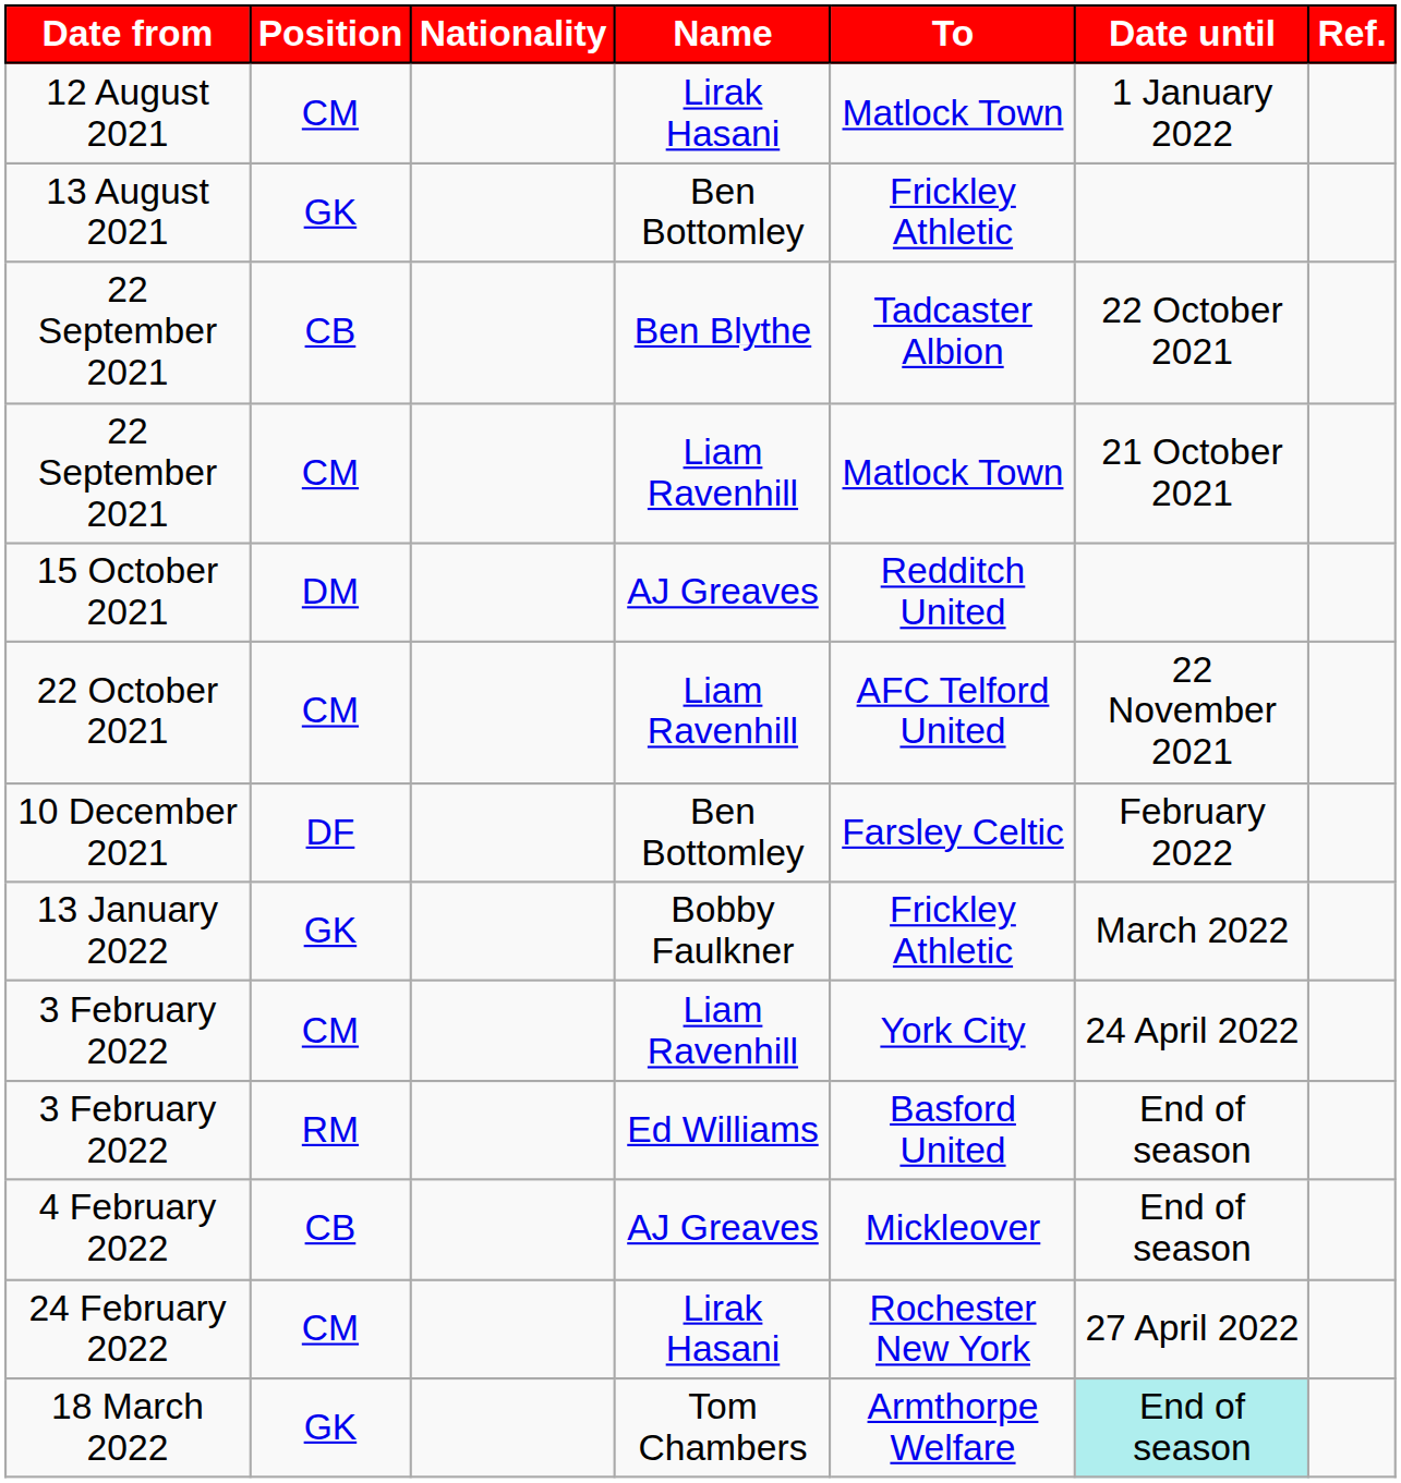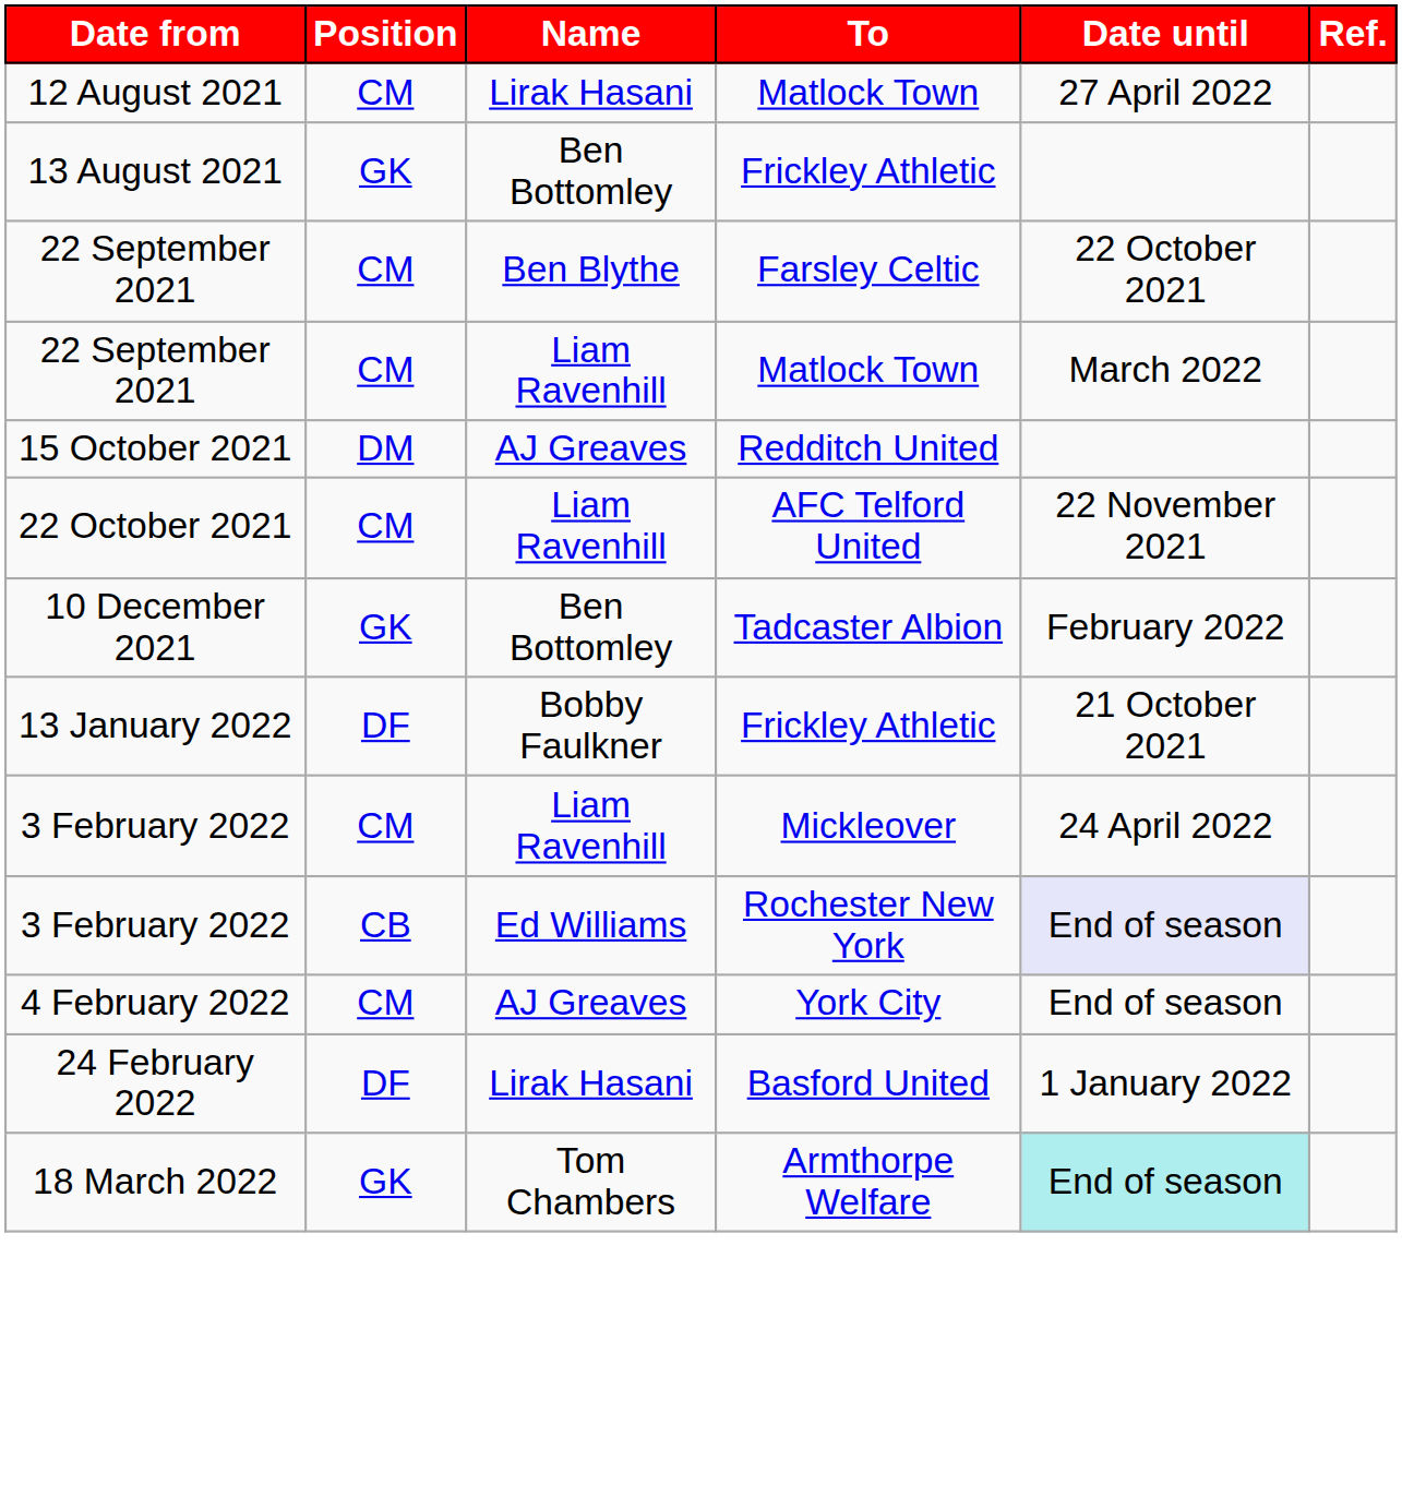 <table class="wikitable" style="text-align:center;">
 <tr>
 <th style="background:red;border:1px solid black;color:white;">Date from</th>
 <th style="background:red;border:1px solid black;color:white;">Position</th>
-<th style="background:red;border:1px solid black;color:white;">Nationality</th>
 <th style="background:red;border:1px solid black;color:white;">Name</th>
 <th style="background:red;border:1px solid black;color:white;">To</th>
 <th style="background:red;border:1px solid black;color:white;">Date until</th>
 <th style="background:red;border:1px solid black;color:white;">Ref.</th>
 </tr>
 <tr>
 <td>12 August 2021</td>
 <td><a href='#'>CM</a></td>
-<td></td>
 <td><a href='#'>Lirak Hasani</a></td>
 <td> <a href='#'>Matlock Town</a></td>
-<td>1 January 2022</td>
+<td>27 April 2022</td>
 <td></td>
 </tr>
 <tr>
 <td>13 August 2021</td>
 <td><a href='#'>GK</a></td>
-<td></td>
 <td>Ben Bottomley</td>
 <td> <a href='#'>Frickley Athletic</a></td>
 <td></td>
 <td></td>
 </tr>
 <tr>
 <td>22 September 2021</td>
-<td><a href='#'>CB</a></td>
-<td></td>
+<td><a href='#'>CM</a></td>
 <td><a href='#'>Ben Blythe</a></td>
-<td> <a href='#'>Tadcaster Albion</a></td>
+<td> <a href='#'>Farsley Celtic</a></td>
 <td>22 October 2021</td>
 <td></td>
 </tr>
 <tr>
 <td>22 September 2021</td>
 <td><a href='#'>CM</a></td>
-<td></td>
 <td><a href='#'>Liam Ravenhill</a></td>
 <td> <a href='#'>Matlock Town</a></td>
-<td>21 October 2021</td>
+<td>March 2022</td>
 <td></td>
 </tr>
 <tr>
 <td>15 October 2021</td>
 <td><a href='#'>DM</a></td>
-<td></td>
 <td><a href='#'>AJ Greaves</a></td>
 <td> <a href='#'>Redditch United</a></td>
 <td></td>
 <td></td>
 </tr>
 <tr>
 <td>22 October 2021</td>
 <td><a href='#'>CM</a></td>
-<td></td>
 <td><a href='#'>Liam Ravenhill</a></td>
 <td> <a href='#'>AFC Telford United</a></td>
 <td>22 November 2021</td>
 <td></td>
 </tr>
 <tr>
 <td>10 December 2021</td>
-<td><a href='#'>DF</a></td>
-<td></td>
+<td><a href='#'>GK</a></td>
 <td>Ben Bottomley</td>
-<td> <a href='#'>Farsley Celtic</a></td>
+<td> <a href='#'>Tadcaster Albion</a></td>
 <td>February 2022</td>
 <td></td>
 </tr>
 <tr>
 <td>13 January 2022</td>
-<td><a href='#'>GK</a></td>
-<td></td>
+<td><a href='#'>DF</a></td>
 <td>Bobby Faulkner</td>
 <td> <a href='#'>Frickley Athletic</a></td>
-<td>March 2022</td>
+<td>21 October 2021</td>
 <td></td>
 </tr>
 <tr>
 <td>3 February 2022</td>
 <td><a href='#'>CM</a></td>
-<td></td>
 <td><a href='#'>Liam Ravenhill</a></td>
-<td> <a href='#'>York City</a></td>
+<td> <a href='#'>Mickleover</a></td>
 <td>24 April 2022</td>
 <td></td>
 </tr>
 <tr>
 <td>3 February 2022</td>
-<td><a href='#'>RM</a></td>
-<td></td>
+<td><a href='#'>CB</a></td>
 <td><a href='#'>Ed Williams</a></td>
-<td> <a href='#'>Basford United</a></td>
-<td>End of season</td>
+<td> <a href='#'>Rochester New York</a></td>
+<td style="background: lavender;">End of season</td>
 <td></td>
 </tr>
 <tr>
 <td>4 February 2022</td>
-<td><a href='#'>CB</a></td>
-<td></td>
+<td><a href='#'>CM</a></td>
 <td><a href='#'>AJ Greaves</a></td>
-<td> <a href='#'>Mickleover</a></td>
+<td> <a href='#'>York City</a></td>
 <td>End of season</td>
 <td></td>
 </tr>
 <tr>
 <td>24 February 2022</td>
-<td><a href='#'>CM</a></td>
-<td></td>
+<td><a href='#'>DF</a></td>
 <td><a href='#'>Lirak Hasani</a></td>
-<td> <a href='#'>Rochester New York</a></td>
-<td>27 April 2022</td>
+<td> <a href='#'>Basford United</a></td>
+<td>1 January 2022</td>
 <td></td>
 </tr>
 <tr>
 <td>18 March 2022</td>
 <td><a href='#'>GK</a></td>
-<td></td>
 <td>Tom Chambers</td>
 <td> <a href='#'>Armthorpe Welfare</a></td>
 <td style="background: paleturquoise;">End of season</td>
 <td></td>
 </tr>
 </table>
